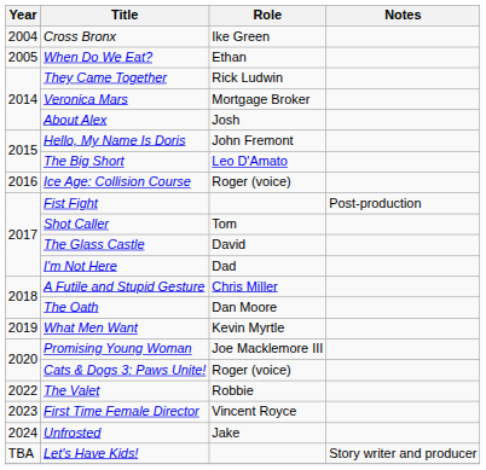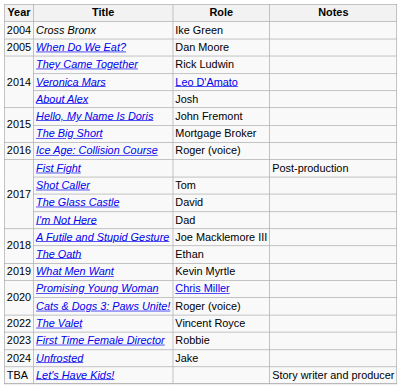 <table class="wikitable sortable">
 <tr>
 <th>Year</th>
 <th>Title</th>
 <th>Role</th>
 <th class="unsortable">Notes</th>
 </tr>
 <tr>
 <td>2004</td>
 <td><em>Cross Bronx</em></td>
 <td>Ike Green</td>
 <td></td>
 </tr>
 <tr>
 <td>2005</td>
 <td><em><a href='#'>When Do We Eat?</a></em></td>
-<td>Ethan</td>
+<td>Dan Moore</td>
 <td></td>
 </tr>
 <tr>
 <td rowspan="3">2014</td>
 <td><em><a href='#'>They Came Together</a></em></td>
 <td>Rick Ludwin</td>
 <td></td>
 </tr>
 <tr>
 <td><em><a href='#'>Veronica Mars</a></em></td>
-<td>Mortgage Broker</td>
+<td><a href='#'>Leo D'Amato</a></td>
 <td></td>
 </tr>
 <tr>
 <td><em><a href='#'>About Alex</a></em></td>
 <td>Josh</td>
 <td></td>
 </tr>
 <tr>
 <td rowspan="2">2015</td>
 <td><em><a href='#'>Hello, My Name Is Doris</a></em></td>
 <td>John Fremont</td>
 <td></td>
 </tr>
 <tr>
 <td><em><a href='#'>The Big Short</a></em></td>
-<td><a href='#'>Leo D'Amato</a></td>
+<td>Mortgage Broker</td>
 <td></td>
 </tr>
 <tr>
 <td>2016</td>
 <td><em><a href='#'>Ice Age: Collision Course</a></em></td>
 <td>Roger (voice)</td>
 <td></td>
 </tr>
 <tr>
 <td rowspan="4">2017</td>
 <td><em><a href='#'>Fist Fight</a></em></td>
 <td></td>
 <td>Post-production</td>
 </tr>
 <tr>
 <td><em><a href='#'>Shot Caller</a></em></td>
 <td>Tom</td>
 <td></td>
 </tr>
 <tr>
 <td><em><a href='#'>The Glass Castle</a></em></td>
 <td>David</td>
 <td></td>
 </tr>
 <tr>
 <td><em><a href='#'>I'm Not Here</a></em></td>
 <td>Dad</td>
 <td></td>
 </tr>
 <tr>
 <td rowspan="2">2018</td>
 <td><em><a href='#'>A Futile and Stupid Gesture</a></em></td>
-<td><a href='#'>Chris Miller</a></td>
+<td>Joe Macklemore III</td>
 <td></td>
 </tr>
 <tr>
 <td><em><a href='#'>The Oath</a></em></td>
-<td>Dan Moore</td>
+<td>Ethan</td>
 <td></td>
 </tr>
 <tr>
 <td>2019</td>
 <td><em><a href='#'>What Men Want</a></em></td>
 <td>Kevin Myrtle</td>
 <td></td>
 </tr>
 <tr>
 <td rowspan="2">2020</td>
 <td><em><a href='#'>Promising Young Woman</a></em></td>
-<td>Joe Macklemore III</td>
+<td><a href='#'>Chris Miller</a></td>
 <td></td>
 </tr>
 <tr>
 <td><em><a href='#'>Cats & Dogs 3: Paws Unite!</a></em></td>
 <td>Roger (voice)</td>
 <td></td>
 </tr>
 <tr>
 <td>2022</td>
 <td><em><a href='#'>The Valet</a></em></td>
-<td>Robbie</td>
+<td>Vincent Royce</td>
 <td></td>
 </tr>
 <tr>
 <td>2023</td>
 <td><em><a href='#'>First Time Female Director</a></em></td>
-<td>Vincent Royce</td>
+<td>Robbie</td>
 <td></td>
 </tr>
 <tr>
 <td>2024</td>
 <td><em><a href='#'>Unfrosted</a></em></td>
 <td>Jake</td>
 <td></td>
 </tr>
 <tr>
 <td>TBA</td>
 <td><em><a href='#'>Let's Have Kids!</a></em></td>
 <td></td>
 <td>Story writer and producer</td>
 </tr>
 <tr>
 </tr>
 </table>
